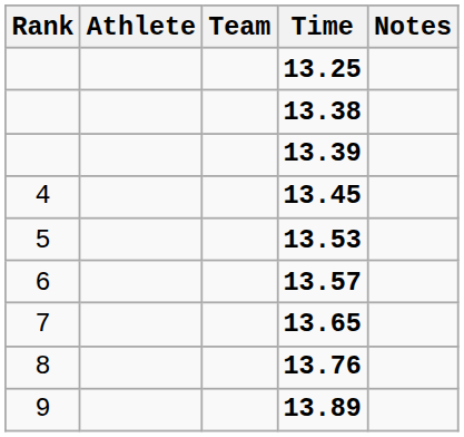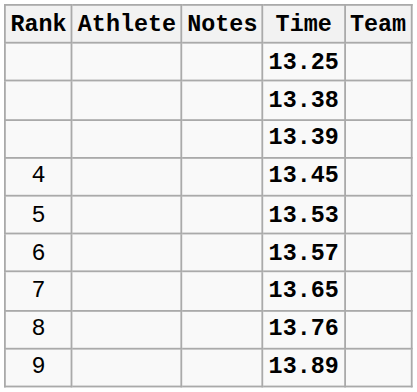 <table class="wikitable sortable" style="text-align:center">
 <tr>
 <th>Rank</th>
 <th>Athlete</th>
+<th>Notes</th>
+<th>Time</th>
 <th>Team</th>
-<th>Time</th>
-<th>Notes</th>
 </tr>
 <tr>
 <td></td>
 <td align=left></td>
 <td></td>
 <td><strong>13.25</strong></td>
 <td></td>
 </tr>
 <tr>
 <td></td>
 <td align=left></td>
 <td></td>
 <td><strong>13.38</strong></td>
 <td></td>
 </tr>
 <tr>
 <td></td>
 <td align=left></td>
 <td></td>
 <td><strong>13.39</strong></td>
 <td></td>
 </tr>
 <tr>
 <td>4</td>
 <td align=left></td>
 <td></td>
 <td><strong>13.45</strong></td>
 <td></td>
 </tr>
 <tr>
 <td>5</td>
 <td align=left></td>
 <td></td>
 <td><strong>13.53</strong></td>
 <td></td>
 </tr>
 <tr>
 <td>6</td>
 <td align=left></td>
 <td></td>
 <td><strong>13.57</strong></td>
 <td></td>
 </tr>
 <tr>
 <td>7</td>
 <td align=left></td>
 <td></td>
 <td><strong>13.65</strong></td>
 <td></td>
 </tr>
 <tr>
 <td>8</td>
 <td align=left></td>
 <td></td>
 <td><strong>13.76</strong></td>
 <td></td>
 </tr>
 <tr>
 <td>9</td>
 <td align=left></td>
 <td></td>
 <td><strong>13.89</strong></td>
 <td></td>
 </tr>
 </table>
